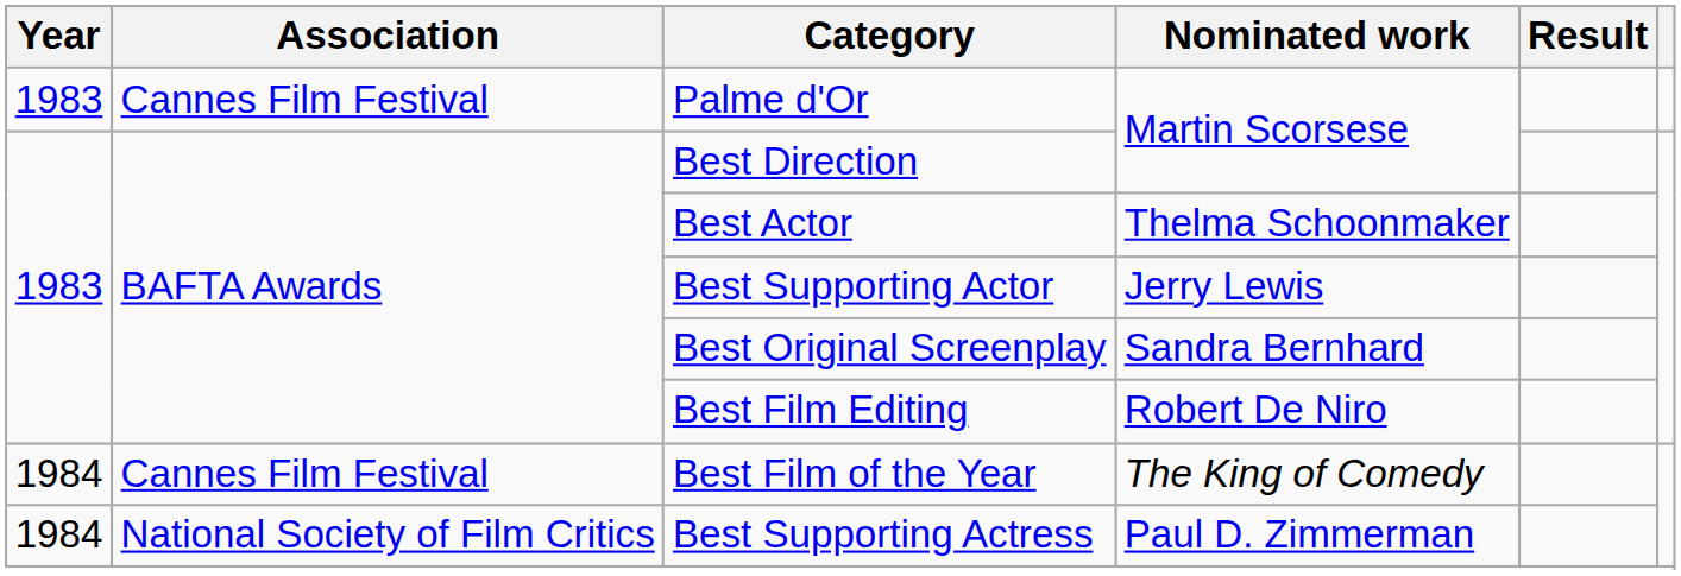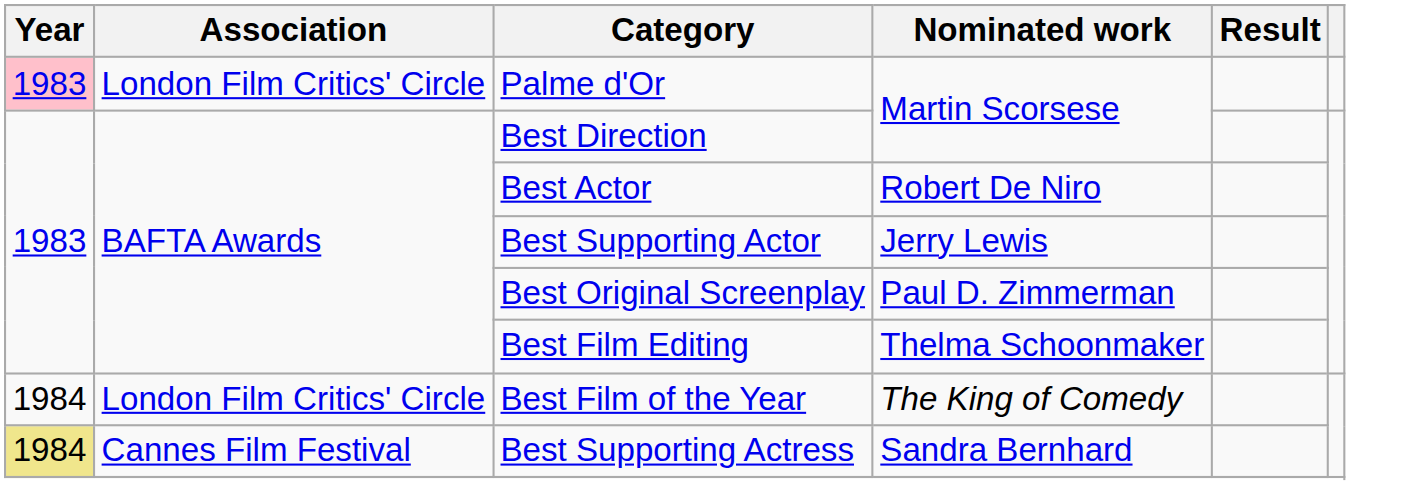 <table class="wikitable sortable">
 <tr>
 <th>Year</th>
 <th>Association</th>
 <th>Category</th>
 <th>Nominated work</th>
 <th>Result</th>
 <th class=unsortable></th>
 </tr>
 <tr>
-<td><a href='#'>1983</a></td>
-<td><a href='#'>Cannes Film Festival</a></td>
+<td style="background: pink;"><a href='#'>1983</a></td>
+<td><a href='#'>London Film Critics' Circle</a></td>
 <td><a href='#'>Palme d'Or</a></td>
 <td rowspan=2><a href='#'>Martin Scorsese</a></td>
 <td></td>
 <td></td>
 </tr>
 <tr>
 <td rowspan=5><a href='#'>1983</a></td>
 <td rowspan=5><a href='#'>BAFTA Awards</a></td>
 <td><a href='#'>Best Direction</a></td>
 <td></td>
 <td rowspan=5></td>
 </tr>
 <tr>
 <td><a href='#'>Best Actor</a></td>
-<td><a href='#'>Thelma Schoonmaker</a></td>
+<td><a href='#'>Robert De Niro</a></td>
 <td></td>
 </tr>
 <tr>
 <td><a href='#'>Best Supporting Actor</a></td>
 <td><a href='#'>Jerry Lewis</a></td>
 <td></td>
 </tr>
 <tr>
 <td><a href='#'>Best Original Screenplay</a></td>
-<td><a href='#'>Sandra Bernhard</a></td>
+<td><a href='#'>Paul D. Zimmerman</a></td>
 <td></td>
 </tr>
 <tr>
 <td><a href='#'>Best Film Editing</a></td>
-<td><a href='#'>Robert De Niro</a></td>
+<td><a href='#'>Thelma Schoonmaker</a></td>
 <td></td>
 </tr>
 <tr>
 <td>1984</td>
-<td><a href='#'>Cannes Film Festival</a></td>
+<td><a href='#'>London Film Critics' Circle</a></td>
 <td><a href='#'>Best Film of the Year</a></td>
 <td><em>The King of Comedy</em></td>
 <td></td>
 </tr>
 <tr>
-<td>1984</td>
-<td><a href='#'>National Society of Film Critics</a></td>
+<td style="background: khaki;">1984</td>
+<td><a href='#'>Cannes Film Festival</a></td>
 <td><a href='#'>Best Supporting Actress</a></td>
-<td><a href='#'>Paul D. Zimmerman</a></td>
+<td><a href='#'>Sandra Bernhard</a></td>
 <td></td>
 </tr>
 <tr>
 </tr>
 </table>
